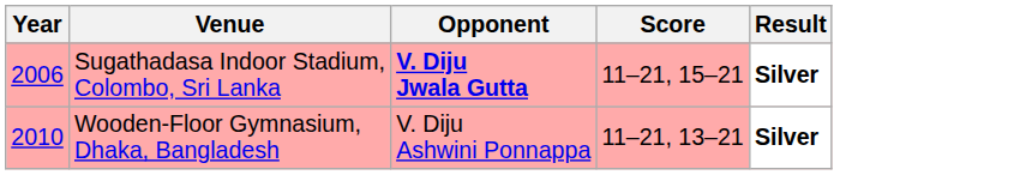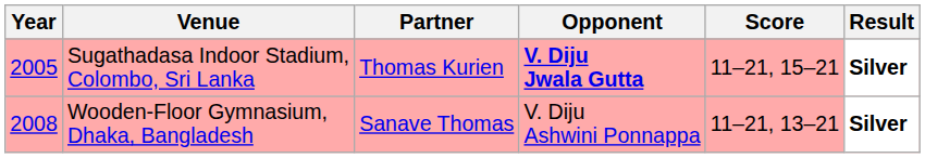 <table class="sortable wikitable" style="font-size: 90%;">
 <tr>
 <th>Year</th>
 <th>Venue</th>
+<th>Partner</th>
 <th>Opponent</th>
 <th>Score</th>
 <th>Result</th>
 </tr>
 <tr style="background:#FFAAAA">
-<td align="center"><a href='#'>2006</a></td>
+<td align="center"><a href='#'>2005</a></td>
 <td align="left">Sugathadasa Indoor Stadium,<br><a href='#'>Colombo, Sri Lanka</a></td>
+<td align="left"> <a href='#'>Thomas Kurien</a></td>
 <td align="left"><strong> <a href='#'>V. Diju</a> <br>  <a href='#'>Jwala Gutta</a></strong></td>
 <td align="left">11–21, 15–21</td>
 <td style="text-align:left; background:white"> <strong>Silver</strong></td>
 </tr>
 <tr style="background:#FFAAAA">
-<td align="center"><a href='#'>2010</a></td>
+<td align="center"><a href='#'>2008</a></td>
 <td align="left">Wooden-Floor Gymnasium,<br><a href='#'>Dhaka, Bangladesh</a></td>
+<td align="left"> <a href='#'>Sanave Thomas</a></td>
 <td align="left"> V. Diju <br>  <a href='#'>Ashwini Ponnappa</a></td>
 <td align="left">11–21, 13–21</td>
 <td style="text-align:left; background:white"> <strong>Silver</strong></td>
 </tr>
 </table>
